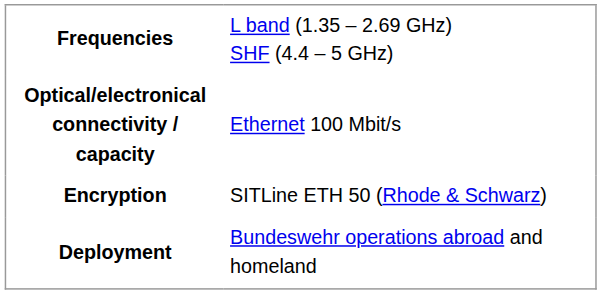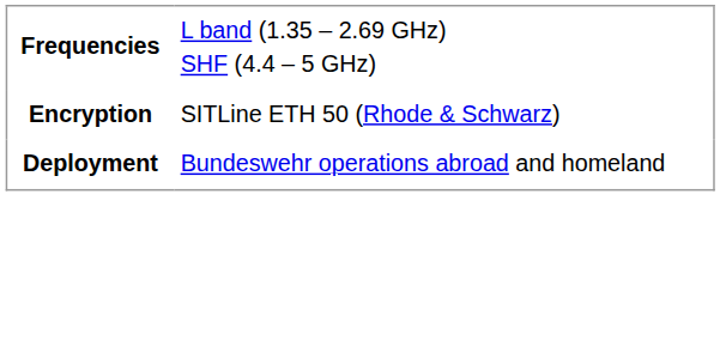 <table border="0" cellspacing="0" cellpadding="4" style="float:right; margin:0 0 .5em 1em; width:400px; background:#fff; border-collapse:collapse; border:1px solid #999; font-size:smaller; line-height:1.5;" summary="Infobox SATCOMBW">
 <tr style="text-align:center; color:#fff; background:#669; font-size:larger;">
 </tr>
 <tr>
 <th>Frequencies</th>
 <td><a href='#'>L band</a> (1.35 – 2.69 GHz)<br><a href='#'>SHF</a> (4.4 – 5 GHz)</td>
-</tr>
-<tr>
-<th>Optical/electronical<br>connectivity / capacity</th>
-<td><a href='#'>Ethernet</a> 100 Mbit/s</td>
 </tr>
 <tr>
 <th>Encryption</th>
 <td>SITLine ETH 50 (<a href='#'>Rhode & Schwarz</a>)</td>
 </tr>
 <tr>
 <th>Deployment</th>
 <td><a href='#'>Bundeswehr operations abroad</a> and homeland</td>
 </tr>
 </table>
